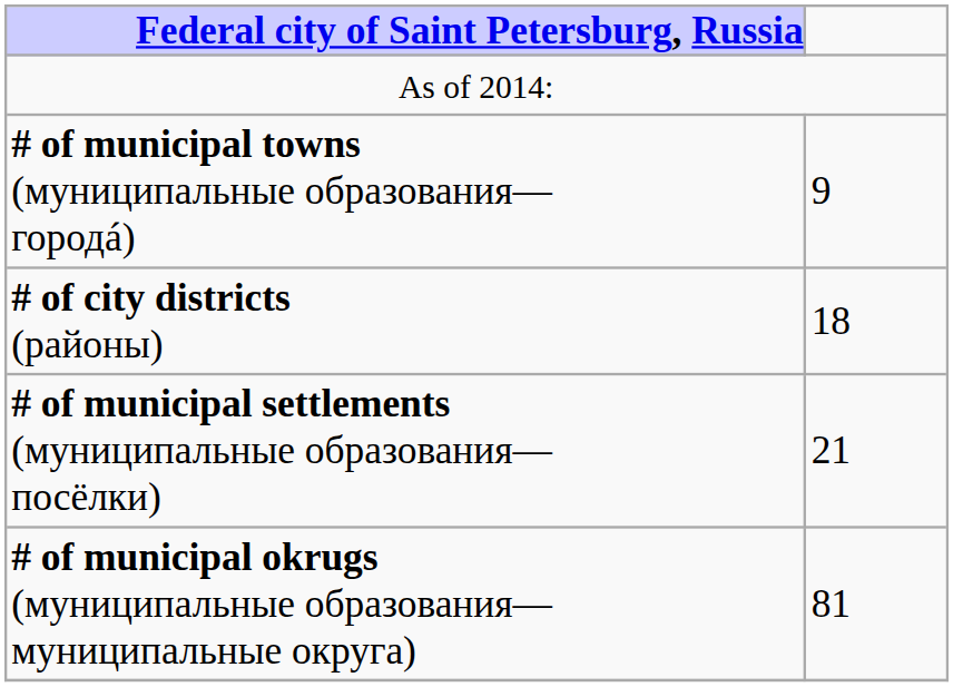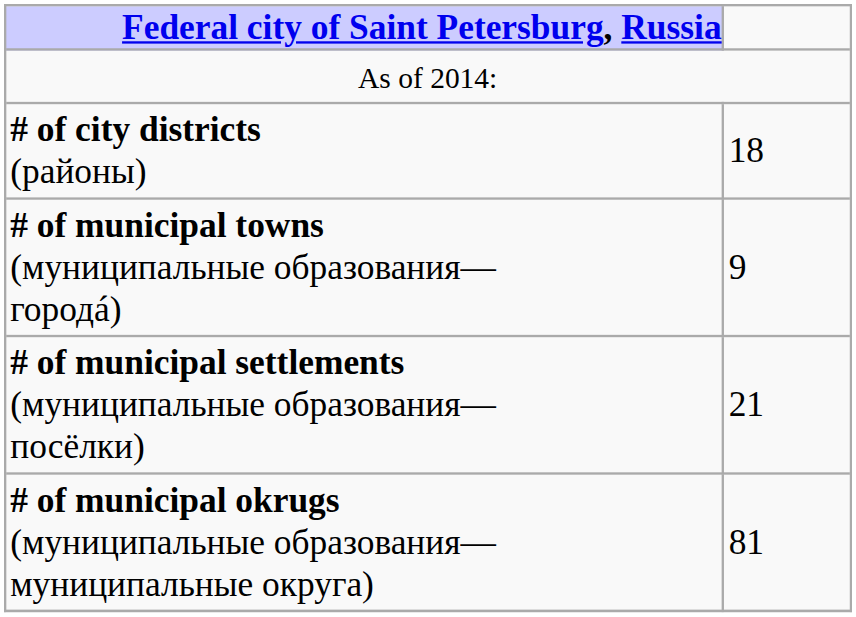 <table border=1 align="right" cellpadding=2 cellspacing=0 style="margin: 0 0 1em 1em; background: #f9f9f9; border: 1px #aaa solid; border-collapse: collapse; font-size: 95%;">
 <tr>
 <th bgcolor="#ccccff" style="padding:0 0 0 50px;"><a href='#'>Federal city of Saint Petersburg</a>, <a href='#'>Russia</a></th>
 <td width="50px"></td>
 </tr>
 <tr>
 <td colspan=2 align="center"><small>As of 2014:</small></td>
 </tr>
 <tr>
+<td><strong># of city districts</strong><br>(районы)</td>
+<td>18</td>
+</tr>
+<tr>
 <td><strong># of municipal towns</strong><br>(муниципальные образования—<br>городá)</td>
 <td>9</td>
-</tr>
-<tr>
-<td><strong># of city districts</strong><br>(районы)</td>
-<td>18</td>
 </tr>
 <tr>
 <td><strong># of municipal settlements</strong><br>(муниципальные образования—<br>посёлки)</td>
 <td>21</td>
 </tr>
 <tr>
 <td><strong># of municipal okrugs</strong><br>(муниципальные образования—<br>муниципальные округа)</td>
 <td>81</td>
 </tr>
 <tr>
 </tr>
 </table>
